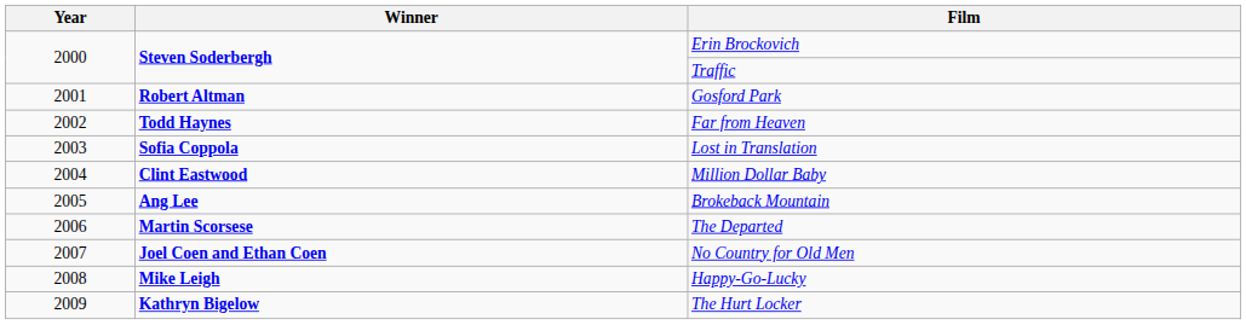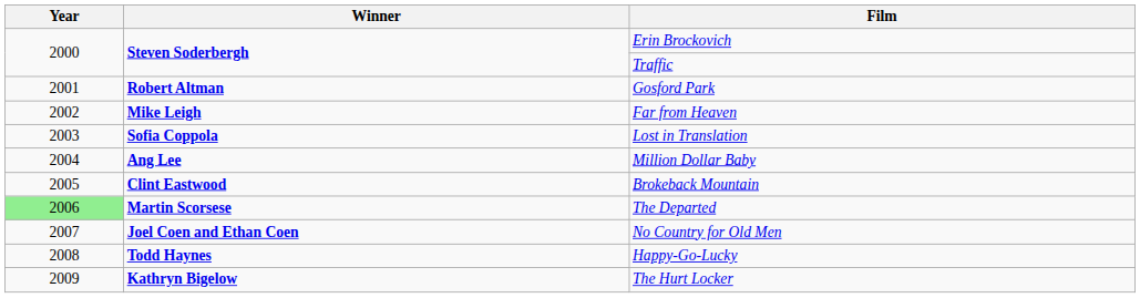 <table class="wikitable" width="95%" cellpadding="5">
 <tr>
 <th width="100"><strong>Year</strong></th>
 <th width="450"><strong>Winner</strong></th>
 <th width="450"><strong>Film</strong></th>
 </tr>
 <tr>
 <td rowspan="2" style="text-align:center;">2000</td>
 <td rowspan="2"><strong><a href='#'>Steven Soderbergh</a></strong></td>
 <td><em><a href='#'>Erin Brockovich</a></em></td>
 </tr>
 <tr>
 <td><em><a href='#'>Traffic</a></em></td>
 </tr>
 <tr>
 <td style="text-align:center;">2001</td>
 <td><strong><a href='#'>Robert Altman</a></strong></td>
 <td><em><a href='#'>Gosford Park</a></em></td>
 </tr>
 <tr>
 <td style="text-align:center;">2002</td>
-<td><strong><a href='#'>Todd Haynes</a></strong></td>
+<td><strong><a href='#'>Mike Leigh</a></strong></td>
 <td><em><a href='#'>Far from Heaven</a></em></td>
 </tr>
 <tr>
 <td style="text-align:center;">2003</td>
 <td><strong><a href='#'>Sofia Coppola</a></strong></td>
 <td><em><a href='#'>Lost in Translation</a></em></td>
 </tr>
 <tr>
 <td style="text-align:center;">2004</td>
-<td><strong><a href='#'>Clint Eastwood</a></strong></td>
+<td><strong><a href='#'>Ang Lee</a></strong></td>
 <td><em><a href='#'>Million Dollar Baby</a></em></td>
 </tr>
 <tr>
 <td style="text-align:center;">2005</td>
-<td><strong><a href='#'>Ang Lee</a></strong></td>
+<td><strong><a href='#'>Clint Eastwood</a></strong></td>
 <td><em><a href='#'>Brokeback Mountain</a></em></td>
 </tr>
 <tr>
-<td style="text-align:center;">2006</td>
+<td style="background: lightgreen; text-align:center;">2006</td>
 <td><strong><a href='#'>Martin Scorsese</a></strong></td>
 <td><em><a href='#'>The Departed</a></em></td>
 </tr>
 <tr>
 <td style="text-align:center;">2007</td>
 <td><strong><a href='#'>Joel Coen and Ethan Coen</a></strong></td>
 <td><em><a href='#'>No Country for Old Men</a></em></td>
 </tr>
 <tr>
 <td style="text-align:center;">2008</td>
-<td><strong><a href='#'>Mike Leigh</a></strong></td>
+<td><strong><a href='#'>Todd Haynes</a></strong></td>
 <td><em><a href='#'>Happy-Go-Lucky</a></em></td>
 </tr>
 <tr>
 <td style="text-align:center;">2009</td>
 <td><strong><a href='#'>Kathryn Bigelow</a></strong></td>
 <td><em><a href='#'>The Hurt Locker</a></em></td>
 </tr>
 </table>
